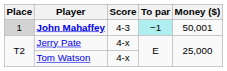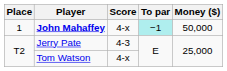 <table class="wikitable">
 <tr>
 <th>Place</th>
 <th>Player</th>
 <th>Score</th>
 <th>To par</th>
 <th>Money ($)</th>
 </tr>
 <tr>
-<td align=center style="background: lightgrey;">1</td>
+<td align=center>1</td>
 <td> <strong><a href='#'>John Mahaffey</a></strong></td>
-<td align=center>4-3</td>
+<td align=center>4-x</td>
 <td align=center style="background: paleturquoise;">−1</td>
-<td align=center>50,001</td>
+<td align=center>50,000</td>
 </tr>
 <tr>
 <td rowspan=2 align=center>T2</td>
 <td> <a href='#'>Jerry Pate</a></td>
-<td align=center>4-x</td>
+<td align=center>4-3</td>
 <td rowspan=2 align=center>E</td>
 <td rowspan=2 align=center>25,000</td>
 </tr>
 <tr>
 <td> <a href='#'>Tom Watson</a></td>
 <td align=center>4-x</td>
 </tr>
 </table>
